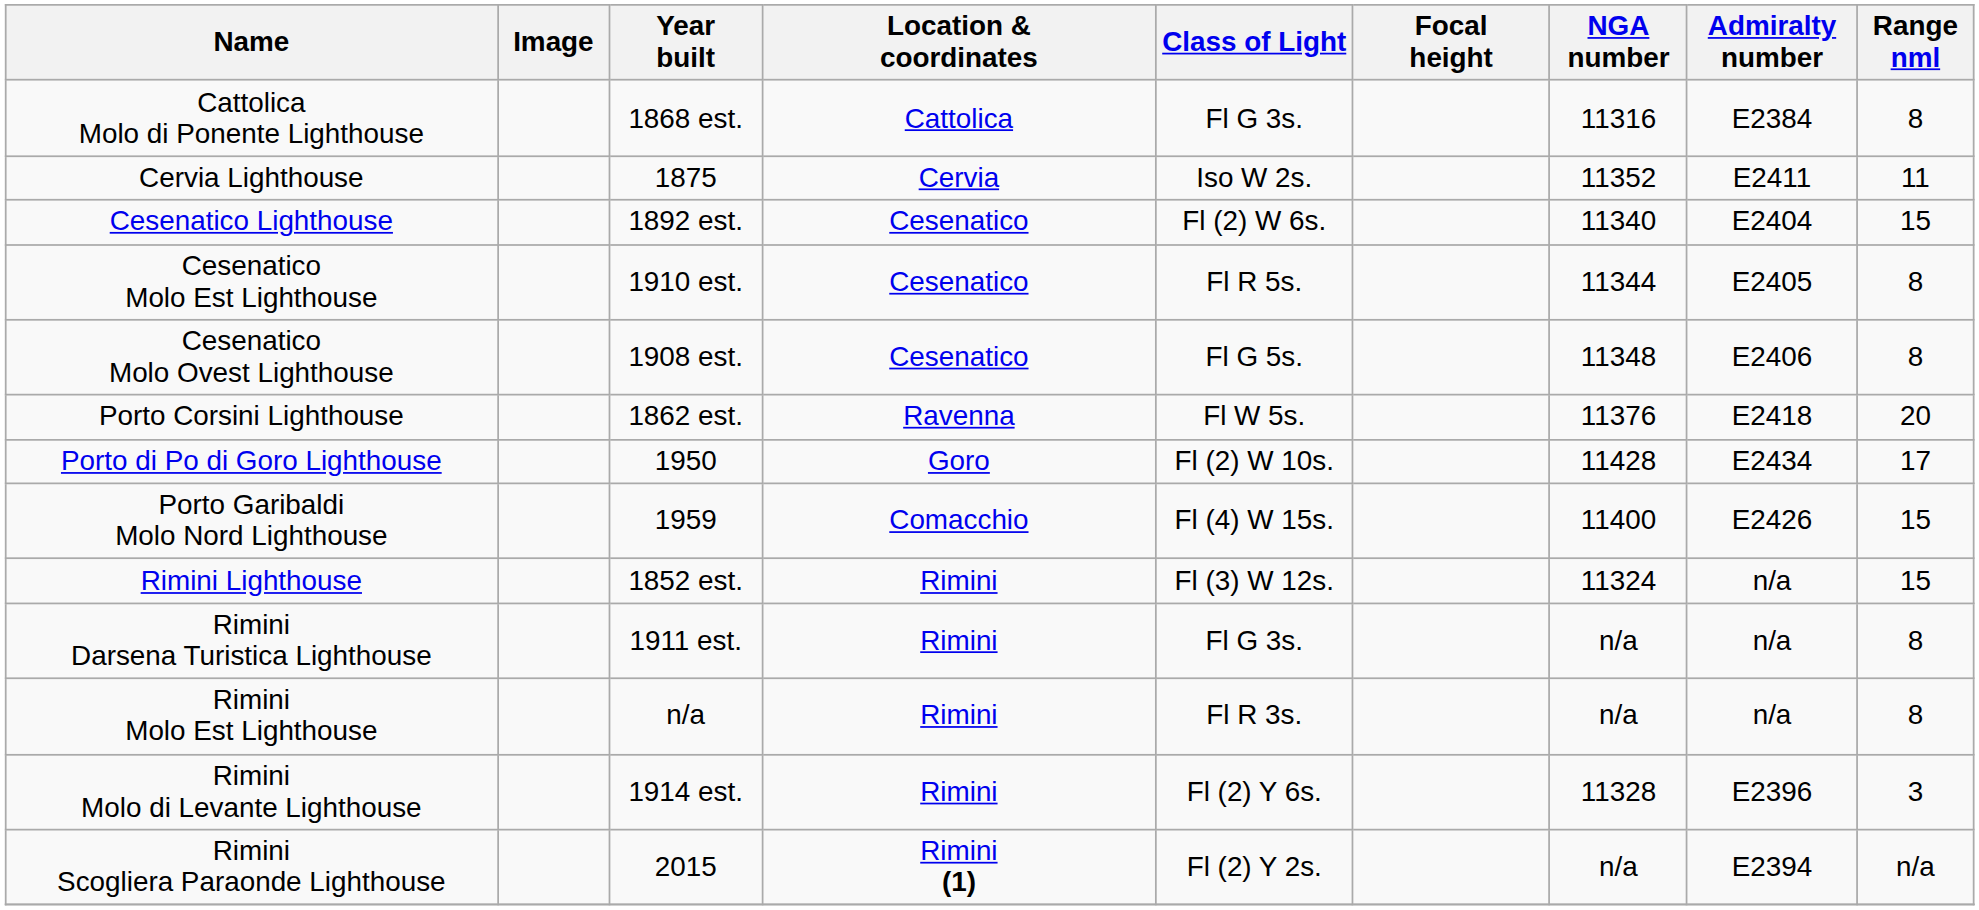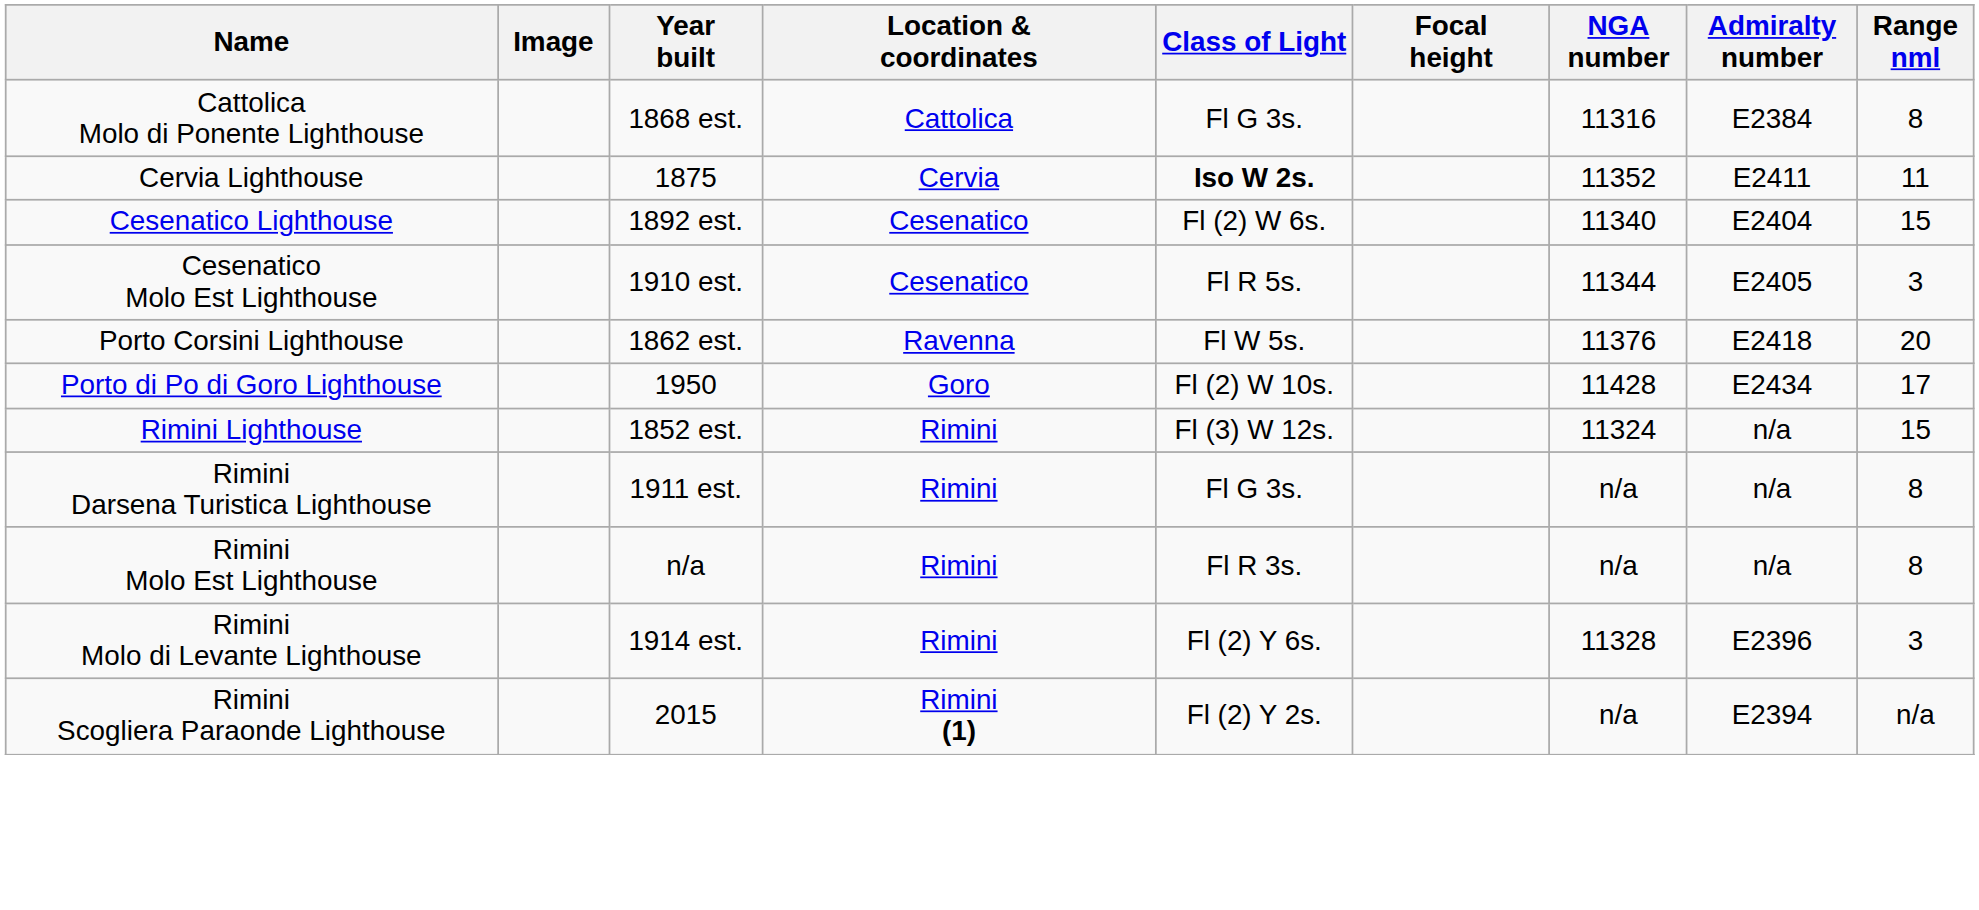 <table class="wikitable sortable" style="margin:auto;text-align:center">
 <tr>
 <th width="25%">Name</th>
 <th>Image</th>
 <th>Year<br>built</th>
 <th width="20%">Location &<br> coordinates</th>
 <th width="10%"><a href='#'>Class of Light</a></th>
 <th width="10%">Focal<br>height</th>
 <th><a href='#'>NGA</a><br>number</th>
 <th><a href='#'>Admiralty</a><br>number</th>
 <th>Range<br><a href='#'>nml</a></th>
 </tr>
 <tr>
 <td>Cattolica<br>Molo di Ponente Lighthouse</td>
 <td></td>
 <td>1868 est.</td>
 <td><a href='#'>Cattolica</a><br></td>
 <td>Fl G 3s.</td>
 <td></td>
 <td>11316</td>
 <td>E2384</td>
 <td>8</td>
 </tr>
 <tr>
 <td>Cervia Lighthouse</td>
 <td></td>
 <td>1875</td>
 <td><a href='#'>Cervia</a><br> </td>
-<td>Iso W 2s.</td>
+<td><strong>Iso W 2s.</strong></td>
 <td></td>
 <td>11352</td>
 <td>E2411</td>
 <td>11</td>
 </tr>
 <tr>
 <td><a href='#'>Cesenatico Lighthouse</a></td>
 <td></td>
 <td>1892 est.</td>
 <td><a href='#'>Cesenatico</a><br> </td>
 <td>Fl (2) W 6s.</td>
 <td></td>
 <td>11340</td>
 <td>E2404</td>
 <td>15</td>
 </tr>
 <tr>
 <td>Cesenatico<br>Molo Est Lighthouse</td>
 <td></td>
 <td>1910 est.</td>
 <td><a href='#'>Cesenatico</a><br></td>
 <td>Fl R 5s.</td>
 <td></td>
 <td>11344</td>
 <td>E2405</td>
-<td>8</td>
-</tr>
-<tr>
-<td>Cesenatico<br>Molo Ovest Lighthouse</td>
-<td></td>
-<td>1908 est.</td>
-<td><a href='#'>Cesenatico</a><br></td>
-<td>Fl G 5s.</td>
-<td></td>
-<td>11348</td>
-<td>E2406</td>
-<td>8</td>
+<td>3</td>
 </tr>
 <tr>
 <td>Porto Corsini Lighthouse</td>
 <td></td>
 <td>1862 est.</td>
 <td><a href='#'>Ravenna</a><br></td>
 <td>Fl W 5s.</td>
 <td></td>
 <td>11376</td>
 <td>E2418</td>
 <td>20</td>
 </tr>
 <tr>
 <td><a href='#'>Porto di Po di Goro Lighthouse</a></td>
 <td></td>
 <td>1950</td>
 <td><a href='#'>Goro</a><br></td>
 <td>Fl (2) W 10s.</td>
 <td></td>
 <td>11428</td>
 <td>E2434</td>
 <td>17</td>
-</tr>
-<tr>
-<td>Porto Garibaldi<br>Molo Nord Lighthouse</td>
-<td></td>
-<td>1959</td>
-<td><a href='#'>Comacchio</a><br></td>
-<td>Fl (4) W 15s.</td>
-<td></td>
-<td>11400</td>
-<td>E2426</td>
-<td>15</td>
 </tr>
 <tr>
 <td><a href='#'>Rimini Lighthouse</a></td>
 <td></td>
 <td>1852 est.</td>
 <td><a href='#'>Rimini</a><br></td>
 <td>Fl (3) W 12s.</td>
 <td></td>
 <td>11324</td>
 <td>n/a</td>
 <td>15</td>
 </tr>
 <tr>
 <td>Rimini<br>Darsena Turistica Lighthouse</td>
 <td></td>
 <td>1911 est.</td>
 <td><a href='#'>Rimini</a><br></td>
 <td>Fl G 3s.</td>
 <td></td>
 <td>n/a</td>
 <td>n/a</td>
 <td>8</td>
 </tr>
 <tr>
 <td>Rimini<br>Molo Est Lighthouse</td>
 <td></td>
 <td>n/a</td>
 <td><a href='#'>Rimini</a><br></td>
 <td>Fl R 3s.</td>
 <td></td>
 <td>n/a</td>
 <td>n/a</td>
 <td>8</td>
 </tr>
 <tr>
 <td>Rimini<br>Molo di Levante Lighthouse</td>
 <td></td>
 <td>1914 est.</td>
 <td><a href='#'>Rimini</a><br></td>
 <td>Fl (2) Y 6s.</td>
 <td></td>
 <td>11328</td>
 <td>E2396</td>
 <td>3</td>
 </tr>
 <tr>
 <td>Rimini<br>Scogliera Paraonde Lighthouse</td>
 <td></td>
 <td>2015</td>
 <td><a href='#'>Rimini</a><br> <strong>(1)</strong></td>
 <td>Fl (2) Y 2s.</td>
 <td></td>
 <td>n/a</td>
 <td>E2394</td>
 <td>n/a</td>
 </tr>
 <tr>
 </tr>
 </table>
